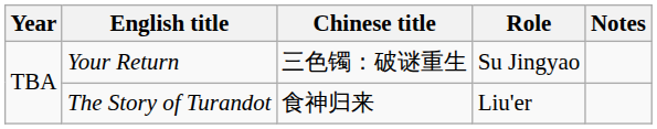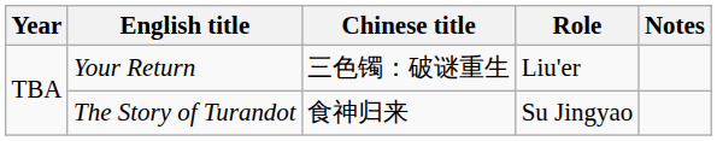 <table class="wikitable">
 <tr>
 <th>Year</th>
 <th>English title</th>
 <th>Chinese title</th>
 <th>Role</th>
 <th>Notes</th>
 </tr>
 <tr>
 <td rowspan=2>TBA</td>
 <td><em>Your Return</em></td>
 <td>三色镯：破谜重生</td>
-<td>Su Jingyao</td>
+<td>Liu'er</td>
 <td></td>
 </tr>
 <tr>
 <td><em>The Story of Turandot</em></td>
 <td>食神归来</td>
-<td>Liu'er</td>
+<td>Su Jingyao</td>
 <td></td>
 </tr>
 </table>
